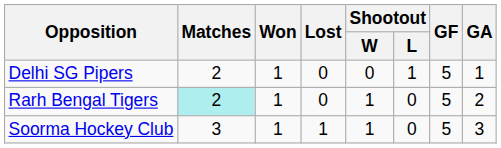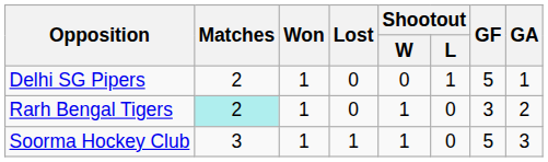 <table class="wikitable sortable" style="text-align:center">
 <tr>
 <th rowspan=2>Opposition</th>
 <th rowspan=2>Matches</th>
 <th rowspan=2>Won</th>
 <th rowspan=2>Lost</th>
 <th colspan=2>Shootout</th>
 <th rowspan=2>GF</th>
 <th rowspan=2>GA</th>
 </tr>
 <tr>
 <th>W</th>
 <th>L</th>
 </tr>
 <tr>
 <td align=left><a href='#'>Delhi SG Pipers</a></td>
 <td>2</td>
 <td>1</td>
 <td>0</td>
 <td>0</td>
 <td>1</td>
 <td>5</td>
 <td>1</td>
 </tr>
 <tr>
 <td align=left><a href='#'>Rarh Bengal Tigers</a></td>
 <td style="background: paleturquoise;">2</td>
 <td>1</td>
 <td>0</td>
 <td>1</td>
 <td>0</td>
-<td>5</td>
+<td>3</td>
 <td>2</td>
 </tr>
 <tr>
 <td align=left><a href='#'>Soorma Hockey Club</a></td>
 <td>3</td>
 <td>1</td>
 <td>1</td>
 <td>1</td>
 <td>0</td>
 <td>5</td>
 <td>3</td>
 </tr>
 </table>
